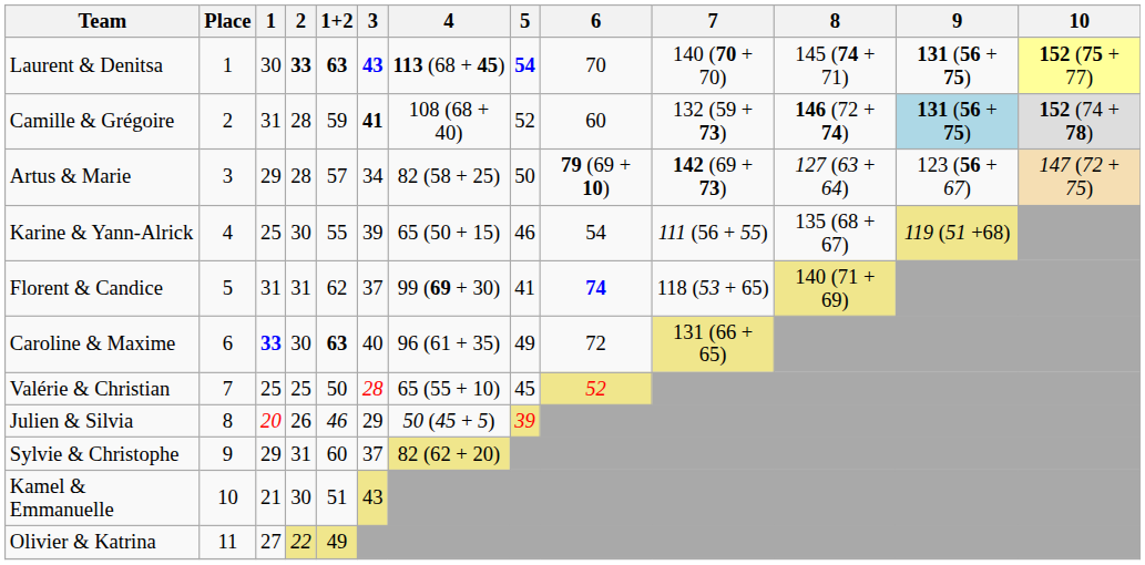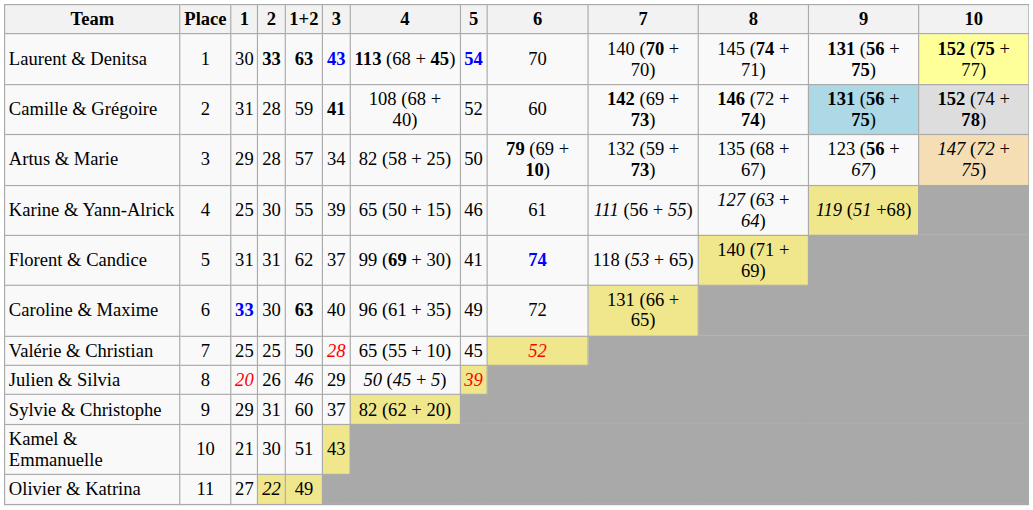 <table class="wikitable sortable" style="margin:auto; text-align:center;">
 <tr>
 <th>Team</th>
 <th>Place</th>
 <th>1</th>
 <th>2</th>
 <th>1+2</th>
 <th>3</th>
 <th>4</th>
 <th>5</th>
 <th>6</th>
 <th>7</th>
 <th>8</th>
 <th>9</th>
 <th>10</th>
 </tr>
 <tr>
 <td style="text-align:left;">Laurent & Denitsa</td>
 <td>1</td>
 <td>30</td>
 <td><span><strong>33</strong></span></td>
 <td><span><strong>63</strong></span></td>
 <td style="color:blue;"><strong>43</strong></td>
 <td><span><strong>113</strong></span> (68 + <span><strong>45</strong></span>)</td>
 <td style="color:blue;"><strong>54</strong></td>
 <td>70</td>
 <td>140 (<span><strong>70</strong></span> + 70)</td>
 <td>145 (<span><strong>74</strong></span> + 71)</td>
 <td><span><strong>131</strong></span> (<span><strong>56</strong></span> + <span><strong>75</strong></span>)</td>
 <td bgcolor="#FFFF99"><span><strong>152</strong></span> (<span><strong>75</strong></span> + 77)</td>
 </tr>
 <tr>
 <td style="text-align:left;">Camille & Grégoire</td>
 <td>2</td>
 <td>31</td>
 <td>28</td>
 <td>59</td>
 <td><strong>41</strong></td>
 <td>108 (68 + 40)</td>
 <td>52</td>
 <td>60</td>
-<td>132 (59 + <span><strong>73</strong></span>)</td>
+<td><span><strong>142</strong></span> (69 + <span><strong>73</strong></span>)</td>
 <td><span><strong>146</strong></span> (72 + <span><strong>74</strong></span>)</td>
 <td bgcolor="lightblue"><span><strong>131</strong></span> (<span><strong>56</strong></span> + <span><strong>75</strong></span>)</td>
 <td bgcolor="#DDDDDD"><span><strong>152</strong></span> (74 + <span><strong>78</strong></span>)</td>
 </tr>
 <tr>
 <td style="text-align:left;">Artus & Marie</td>
 <td>3</td>
 <td>29</td>
 <td>28</td>
 <td>57</td>
 <td>34</td>
 <td>82 (58 + 25)</td>
 <td>50</td>
 <td><span><strong>79</strong></span> (69 + <span><strong>10</strong></span>)</td>
-<td><span><strong>142</strong></span> (69 + <span><strong>73</strong></span>)</td>
-<td><span><em>127</em></span> (<span><em>63</em></span> + <span><em>64</em></span>)</td>
+<td>132 (59 + <span><strong>73</strong></span>)</td>
+<td>135 (68 + 67)</td>
 <td>123 (<span><strong>56</strong></span> + <span><em>67</em></span>)</td>
 <td bgcolor=wheat><span><em>147</em></span> (<span><em>72</em></span> + <span><em>75</em></span>)</td>
 </tr>
 <tr>
 <td style="text-align:left;">Karine & Yann-Alrick</td>
 <td>4</td>
 <td>25</td>
 <td>30</td>
 <td>55</td>
 <td>39</td>
 <td>65 (50 + 15)</td>
 <td>46</td>
-<td>54</td>
+<td>61</td>
 <td><span><em>111</em></span> (56 + <span><em>55</em></span>)</td>
-<td>135 (68 + 67)</td>
+<td><span><em>127</em></span> (<span><em>63</em></span> + <span><em>64</em></span>)</td>
 <td bgcolor="Khaki"><span><em>119</em></span> (<span><em>51</em></span> +68)</td>
 <td style="background:darkgray;" colspan="1"></td>
 </tr>
 <tr>
 <td style="text-align:left;">Florent & Candice</td>
 <td>5</td>
 <td>31</td>
 <td>31</td>
 <td>62</td>
 <td>37</td>
 <td>99 (<span><strong>69</strong></span> + 30)</td>
 <td>41</td>
 <td style="color:blue;"><strong>74</strong></td>
 <td>118 (<span><em>53</em></span> + 65)</td>
 <td bgcolor="Khaki">140 (71 + 69)</td>
 <td style="background:darkgray;" colspan="2"></td>
 </tr>
 <tr>
 <td style="text-align:left;">Caroline & Maxime</td>
 <td>6</td>
 <td style="color:blue;"><strong>33</strong></td>
 <td>30</td>
 <td><span><strong>63</strong></span></td>
 <td>40</td>
 <td>96 (61 + 35)</td>
 <td>49</td>
 <td>72</td>
 <td bgcolor="Khaki">131 (66 + 65)</td>
 <td style="background:darkgray;" colspan="3"></td>
 </tr>
 <tr>
 <td style="text-align:left;">Valérie & Christian</td>
 <td>7</td>
 <td>25</td>
 <td>25</td>
 <td>50</td>
 <td style="color:red;"><em>28</em></td>
 <td>65 (55 + 10)</td>
 <td>45</td>
 <td style="background-color:Khaki; color:red;"><em>52</em></td>
 <td style="background:darkgray;" colspan="4"></td>
 </tr>
 <tr>
 <td style="text-align:left;">Julien & Silvia</td>
 <td>8</td>
 <td style="color:red;"><em>20</em></td>
 <td>26</td>
 <td><span><em>46</em></span></td>
 <td>29</td>
 <td><span><em>50</em></span> (<span><em>45</em></span> + <span><em>5</em></span>)</td>
 <td style="background-color:Khaki; color:red;"><em>39</em></td>
 <td style="background:darkgray;" colspan="5"></td>
 </tr>
 <tr>
 <td style="text-align:left;">Sylvie & Christophe</td>
 <td>9</td>
 <td>29</td>
 <td>31</td>
 <td>60</td>
 <td>37</td>
 <td bgcolor="Khaki">82 (62 + 20)</td>
 <td style="background:darkgray;" colspan="6"></td>
 </tr>
 <tr>
 <td style="text-align:left;">Kamel & Emmanuelle</td>
 <td>10</td>
 <td>21</td>
 <td>30</td>
 <td>51</td>
 <td bgcolor="Khaki">43</td>
 <td style="background:darkgray;" colspan="7"></td>
 </tr>
 <tr>
 <td style="text-align:left;">Olivier & Katrina</td>
 <td>11</td>
 <td>27</td>
 <td bgcolor="Khaki"><span><em>22</em></span></td>
 <td bgcolor="Khaki">49</td>
 <td style="background:darkgray;" colspan="8"></td>
 </tr>
 <tr>
 </tr>
 </table>
